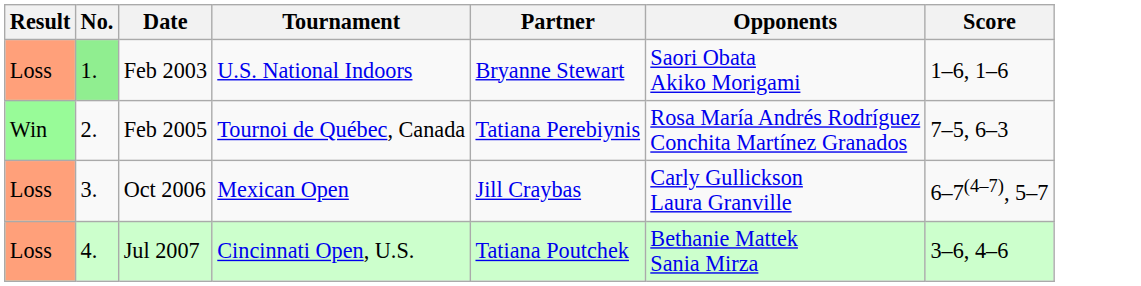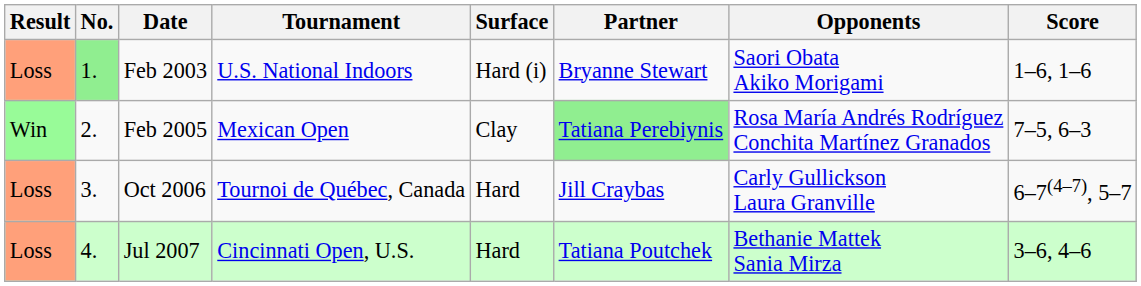 <table class="sortable wikitable">
 <tr>
 <th>Result</th>
 <th>No.</th>
 <th>Date</th>
 <th>Tournament</th>
+<th>Surface</th>
 <th>Partner</th>
 <th>Opponents</th>
 <th class="unsortable">Score</th>
 </tr>
 <tr>
 <td style="background:#ffa07a;">Loss</td>
 <td style="background: lightgreen;">1.</td>
 <td>Feb 2003</td>
 <td><a href='#'>U.S. National Indoors</a></td>
+<td>Hard (i)</td>
 <td> <a href='#'>Bryanne Stewart</a></td>
 <td> <a href='#'>Saori Obata</a> <br>  <a href='#'>Akiko Morigami</a></td>
 <td>1–6, 1–6</td>
 </tr>
 <tr>
 <td bgcolor="98FB98">Win</td>
 <td>2.</td>
 <td>Feb 2005</td>
-<td><a href='#'>Tournoi de Québec</a>, Canada</td>
-<td> <a href='#'>Tatiana Perebiynis</a></td>
+<td><a href='#'>Mexican Open</a></td>
+<td>Clay</td>
+<td style="background: lightgreen;"> <a href='#'>Tatiana Perebiynis</a></td>
 <td> <a href='#'>Rosa María Andrés Rodríguez</a> <br>  <a href='#'>Conchita Martínez Granados</a></td>
 <td>7–5, 6–3</td>
 </tr>
 <tr>
 <td style="background:#ffa07a;">Loss</td>
 <td>3.</td>
 <td>Oct 2006</td>
-<td><a href='#'>Mexican Open</a></td>
+<td><a href='#'>Tournoi de Québec</a>, Canada</td>
+<td>Hard</td>
 <td> <a href='#'>Jill Craybas</a></td>
 <td> <a href='#'>Carly Gullickson</a> <br>  <a href='#'>Laura Granville</a></td>
 <td>6–7<sup>(4–7)</sup>, 5–7</td>
 </tr>
 <tr bgcolor="CCFFCC">
 <td style="background:#ffa07a;">Loss</td>
 <td>4.</td>
 <td>Jul 2007</td>
 <td><a href='#'>Cincinnati Open</a>, U.S.</td>
+<td>Hard</td>
 <td> <a href='#'>Tatiana Poutchek</a></td>
 <td> <a href='#'>Bethanie Mattek</a> <br>  <a href='#'>Sania Mirza</a></td>
 <td>3–6, 4–6</td>
 </tr>
 </table>
